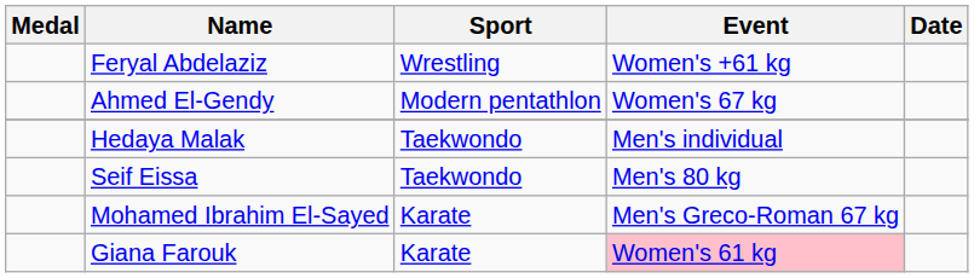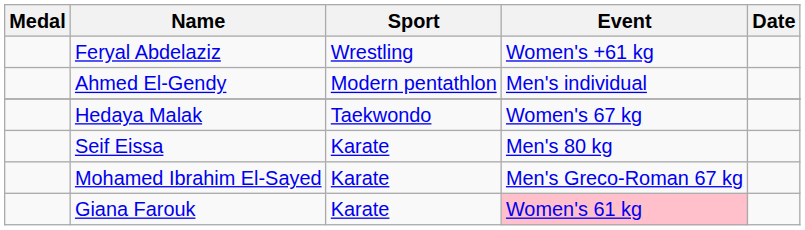 <table class="wikitable sortable" style="font-size: 95%;">
 <tr>
 <th>Medal</th>
 <th>Name</th>
 <th>Sport</th>
 <th>Event</th>
 <th>Date</th>
 </tr>
 <tr>
 <td></td>
 <td><a href='#'>Feryal Abdelaziz</a></td>
 <td><a href='#'>Wrestling</a></td>
 <td><a href='#'>Women's +61 kg</a></td>
 <td></td>
 </tr>
 <tr>
 <td></td>
 <td><a href='#'>Ahmed El-Gendy</a></td>
 <td><a href='#'>Modern pentathlon</a></td>
-<td><a href='#'>Women's 67 kg</a></td>
+<td><a href='#'>Men's individual</a></td>
 <td></td>
 </tr>
 <tr>
 </tr>
 <tr>
 <td></td>
 <td><a href='#'>Hedaya Malak</a></td>
 <td><a href='#'>Taekwondo</a></td>
-<td><a href='#'>Men's individual</a></td>
+<td><a href='#'>Women's 67 kg</a></td>
 <td></td>
 </tr>
 <tr>
 <td></td>
 <td><a href='#'>Seif Eissa</a></td>
-<td><a href='#'>Taekwondo</a></td>
+<td><a href='#'>Karate</a></td>
 <td><a href='#'>Men's 80 kg</a></td>
 <td></td>
 </tr>
 <tr>
 <td></td>
 <td><a href='#'>Mohamed Ibrahim El-Sayed</a></td>
 <td><a href='#'>Karate</a></td>
 <td><a href='#'>Men's Greco-Roman 67 kg</a></td>
 <td></td>
 </tr>
 <tr>
 <td></td>
 <td><a href='#'>Giana Farouk</a></td>
 <td><a href='#'>Karate</a></td>
 <td style="background: pink;"><a href='#'>Women's 61 kg</a></td>
 <td></td>
 </tr>
 </table>
